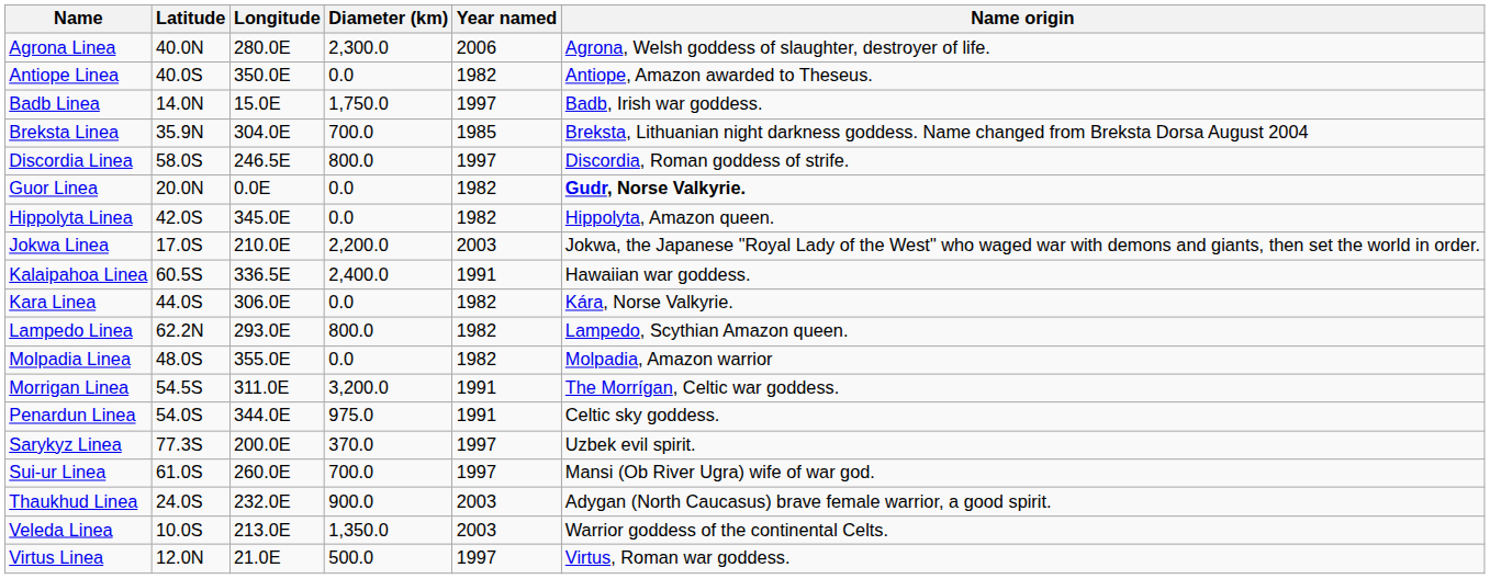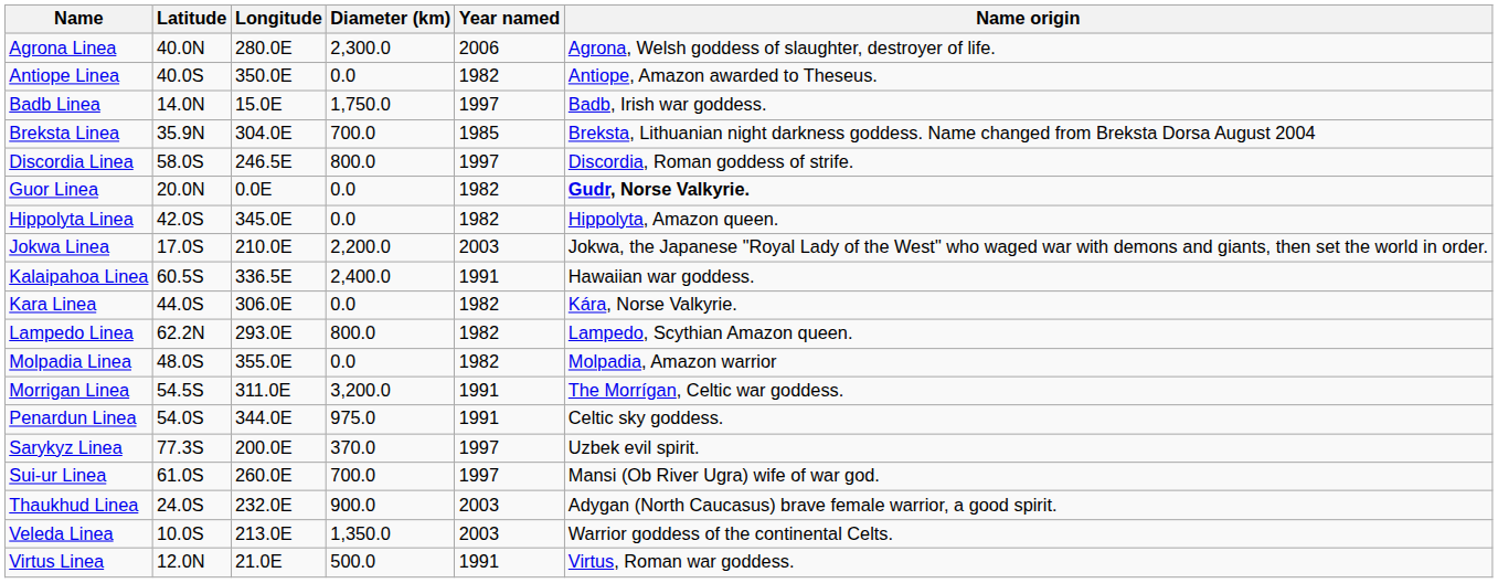 <table class="wikitable sortable">
 <tr>
 <th>Name</th>
 <th>Latitude</th>
 <th>Longitude</th>
 <th>Diameter (km)</th>
 <th>Year named</th>
 <th>Name origin</th>
 </tr>
 <tr>
 <td><a href='#'>Agrona Linea</a></td>
 <td>40.0N</td>
 <td>280.0E</td>
 <td>2,300.0</td>
 <td>2006</td>
 <td><a href='#'>Agrona</a>, Welsh goddess of slaughter, destroyer of life.</td>
 </tr>
 <tr>
 <td><a href='#'>Antiope Linea</a></td>
 <td>40.0S</td>
 <td>350.0E</td>
 <td>0.0</td>
 <td>1982</td>
 <td><a href='#'>Antiope</a>, Amazon awarded to Theseus.</td>
 </tr>
 <tr>
 <td><a href='#'>Badb Linea</a></td>
 <td>14.0N</td>
 <td>15.0E</td>
 <td>1,750.0</td>
 <td>1997</td>
 <td><a href='#'>Badb</a>, Irish war goddess.</td>
 </tr>
 <tr>
 <td><a href='#'>Breksta Linea</a></td>
 <td>35.9N</td>
 <td>304.0E</td>
 <td>700.0</td>
 <td>1985</td>
 <td><a href='#'>Breksta</a>, Lithuanian night darkness goddess. Name changed from Breksta Dorsa August 2004</td>
 </tr>
 <tr>
 <td><a href='#'>Discordia Linea</a></td>
 <td>58.0S</td>
 <td>246.5E</td>
 <td>800.0</td>
 <td>1997</td>
 <td><a href='#'>Discordia</a>, Roman goddess of strife.</td>
 </tr>
 <tr>
 <td><a href='#'>Guor Linea</a></td>
 <td>20.0N</td>
 <td>0.0E</td>
 <td>0.0</td>
 <td>1982</td>
 <td><strong><a href='#'>Gudr</a>, Norse Valkyrie.</strong></td>
 </tr>
 <tr>
 <td><a href='#'>Hippolyta Linea</a></td>
 <td>42.0S</td>
 <td>345.0E</td>
 <td>0.0</td>
 <td>1982</td>
 <td><a href='#'>Hippolyta</a>, Amazon queen.</td>
 </tr>
 <tr>
 <td><a href='#'>Jokwa Linea</a></td>
 <td>17.0S</td>
 <td>210.0E</td>
 <td>2,200.0</td>
 <td>2003</td>
 <td>Jokwa, the Japanese "Royal Lady of the West" who waged war with demons and giants, then set the world in order.</td>
 </tr>
 <tr>
 <td><a href='#'>Kalaipahoa Linea</a></td>
 <td>60.5S</td>
 <td>336.5E</td>
 <td>2,400.0</td>
 <td>1991</td>
 <td>Hawaiian war goddess.</td>
 </tr>
 <tr>
 <td><a href='#'>Kara Linea</a></td>
 <td>44.0S</td>
 <td>306.0E</td>
 <td>0.0</td>
 <td>1982</td>
 <td><a href='#'>Kára</a>, Norse Valkyrie.</td>
 </tr>
 <tr>
 <td><a href='#'>Lampedo Linea</a></td>
 <td>62.2N</td>
 <td>293.0E</td>
 <td>800.0</td>
 <td>1982</td>
 <td><a href='#'>Lampedo</a>, Scythian Amazon queen.</td>
 </tr>
 <tr>
 <td><a href='#'>Molpadia Linea</a></td>
 <td>48.0S</td>
 <td>355.0E</td>
 <td>0.0</td>
 <td>1982</td>
 <td><a href='#'>Molpadia</a>, Amazon warrior</td>
 </tr>
 <tr>
 <td><a href='#'>Morrigan Linea</a></td>
 <td>54.5S</td>
 <td>311.0E</td>
 <td>3,200.0</td>
 <td>1991</td>
 <td><a href='#'>The Morrígan</a>, Celtic war goddess.</td>
 </tr>
 <tr>
 <td><a href='#'>Penardun Linea</a></td>
 <td>54.0S</td>
 <td>344.0E</td>
 <td>975.0</td>
 <td>1991</td>
 <td>Celtic sky goddess.</td>
 </tr>
 <tr>
 <td><a href='#'>Sarykyz Linea</a></td>
 <td>77.3S</td>
 <td>200.0E</td>
 <td>370.0</td>
 <td>1997</td>
 <td>Uzbek evil spirit.</td>
 </tr>
 <tr>
 <td><a href='#'>Sui-ur Linea</a></td>
 <td>61.0S</td>
 <td>260.0E</td>
 <td>700.0</td>
 <td>1997</td>
 <td>Mansi (Ob River Ugra) wife of war god.</td>
 </tr>
 <tr>
 <td><a href='#'>Thaukhud Linea</a></td>
 <td>24.0S</td>
 <td>232.0E</td>
 <td>900.0</td>
 <td>2003</td>
 <td>Adygan (North Caucasus) brave female warrior, a good spirit.</td>
 </tr>
 <tr>
 <td><a href='#'>Veleda Linea</a></td>
 <td>10.0S</td>
 <td>213.0E</td>
 <td>1,350.0</td>
 <td>2003</td>
 <td>Warrior goddess of the continental Celts.</td>
 </tr>
 <tr>
 <td><a href='#'>Virtus Linea</a></td>
 <td>12.0N</td>
 <td>21.0E</td>
 <td>500.0</td>
-<td>1997</td>
+<td>1991</td>
 <td><a href='#'>Virtus</a>, Roman war goddess.</td>
 </tr>
 </table>
